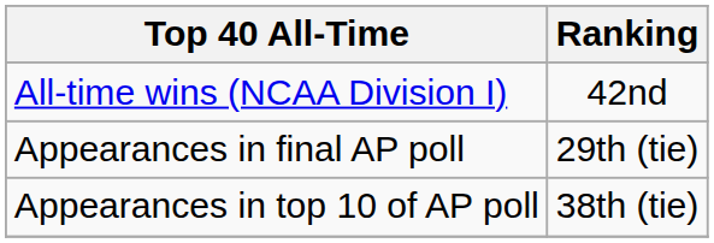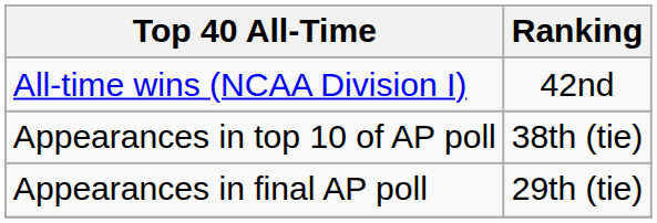 <table class="wikitable">
 <tr>
 <th>Top 40 All-Time</th>
 <th>Ranking</th>
 </tr>
 <tr>
 <td><a href='#'>All-time wins (NCAA Division I)</a></td>
 <td align="center">42nd</td>
 </tr>
 <tr>
+<td>Appearances in top 10 of AP poll</td>
+<td align="center">38th (tie)</td>
+</tr>
+<tr>
 <td>Appearances in final AP poll</td>
 <td align="center">29th (tie)</td>
 </tr>
 <tr>
-<td>Appearances in top 10 of AP poll</td>
-<td align="center">38th (tie)</td>
-</tr>
-<tr>
 </tr>
 </table>
